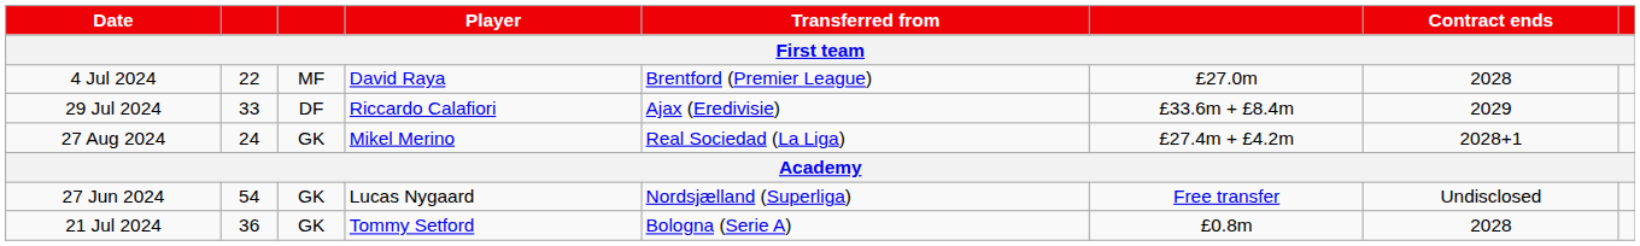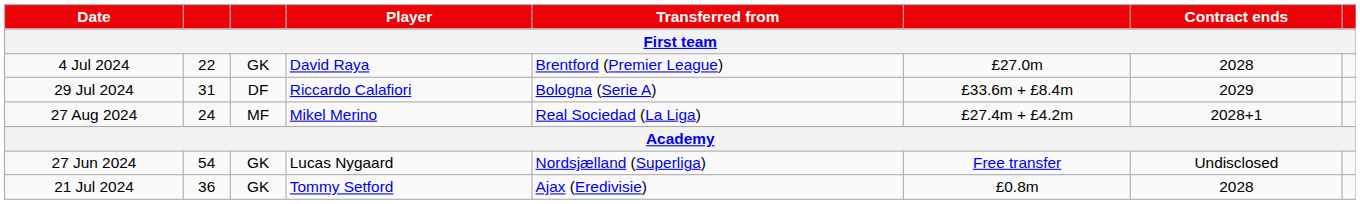 <table class="wikitable sortable" style="text-align:center; font-size:90%; width:100%;">
 <tr>
 <th style="background-color:#ee0107; color:#ffffff;" class="unsortable">Date</th>
 <th style="background-color:#ee0107; color:#ffffff;"></th>
 <th style="background-color:#ee0107; color:#ffffff;"></th>
 <th style="background-color:#ee0107; color:#ffffff;">Player</th>
 <th style="background-color:#ee0107; color:#ffffff;">Transferred from</th>
 <th style="background-color:#ee0107; color:#ffffff;"></th>
 <th style="background-color:#ee0107; color:#ffffff;">Contract ends</th>
 <th style="background-color:#ee0107; color:#ffffff;" class="unsortable"></th>
 </tr>
 <tr>
 <th colspan="8"><a href='#'>First team</a></th>
 </tr>
 <tr>
 <td>4 Jul 2024</td>
 <td>22</td>
-<td>MF</td>
+<td>GK</td>
 <td style="text-align:left;" data-sort-value="Raya"> <a href='#'>David Raya</a></td>
 <td style="text-align:left;"> <a href='#'>Brentford</a> (<a href='#'>Premier League</a>)</td>
 <td>£27.0m</td>
 <td>2028</td>
 <td></td>
 </tr>
 <tr>
 <td>29 Jul 2024</td>
-<td>33</td>
+<td>31</td>
 <td>DF</td>
 <td style="text-align:left;" data-sort-value="Cala"> <a href='#'>Riccardo Calafiori</a></td>
-<td style="text-align:left;"> <a href='#'>Ajax</a> (<a href='#'>Eredivisie</a>)</td>
+<td style="text-align:left;"> <a href='#'>Bologna</a> (<a href='#'>Serie A</a>)</td>
 <td>£33.6m + £8.4m</td>
 <td>2029</td>
 <td></td>
 </tr>
 <tr>
 <td>27 Aug 2024</td>
 <td>24</td>
-<td>GK</td>
+<td>MF</td>
 <td style="text-align:left;" data-sort-value="Meri"> <a href='#'>Mikel Merino</a></td>
 <td style="text-align:left;"> <a href='#'>Real Sociedad</a> (<a href='#'>La Liga</a>)</td>
 <td>£27.4m + £4.2m</td>
 <td>2028+1</td>
 <td></td>
 </tr>
 <tr>
 <th colspan="8"><a href='#'>Academy</a></th>
 </tr>
 <tr>
 <td>27 Jun 2024</td>
 <td>54</td>
 <td>GK</td>
 <td style="text-align:left;" data-sort-value="Nyga"> Lucas Nygaard</td>
 <td style="text-align:left;"> <a href='#'>Nordsjælland</a> (<a href='#'>Superliga</a>)</td>
 <td><a href='#'>Free transfer</a></td>
 <td>Undisclosed</td>
 <td></td>
 </tr>
 <tr>
 <td>21 Jul 2024</td>
 <td>36</td>
 <td>GK</td>
 <td style="text-align:left;" data-sort-value="Setf"> <a href='#'>Tommy Setford</a></td>
-<td style="text-align:left;"> <a href='#'>Bologna</a> (<a href='#'>Serie A</a>)</td>
+<td style="text-align:left;"> <a href='#'>Ajax</a> (<a href='#'>Eredivisie</a>)</td>
 <td>£0.8m</td>
 <td>2028</td>
 <td></td>
 </tr>
 </table>
